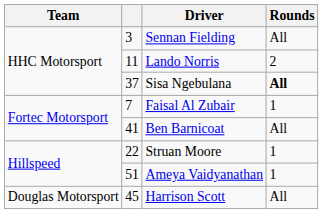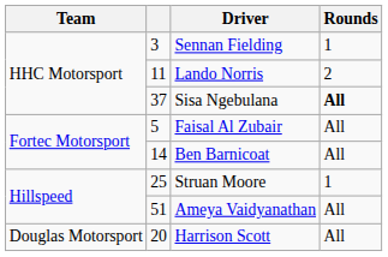 <table class="wikitable" style="font-size: 85%;">
 <tr>
 <th>Team</th>
 <th></th>
 <th>Driver</th>
 <th>Rounds</th>
 </tr>
 <tr>
 <td rowspan=3>HHC Motorsport</td>
 <td>3</td>
 <td> <a href='#'>Sennan Fielding</a></td>
-<td>All</td>
+<td>1</td>
 </tr>
 <tr>
 <td>11</td>
 <td> <a href='#'>Lando Norris</a></td>
 <td>2</td>
 </tr>
 <tr>
 <td>37</td>
 <td> Sisa Ngebulana</td>
 <td><strong>All</strong></td>
 </tr>
 <tr>
 <td rowspan=2><a href='#'>Fortec Motorsport</a></td>
-<td>7</td>
+<td>5</td>
 <td> <a href='#'>Faisal Al Zubair</a></td>
-<td>1</td>
+<td>All</td>
 </tr>
 <tr>
-<td>41</td>
+<td>14</td>
 <td> <a href='#'>Ben Barnicoat</a></td>
 <td>All</td>
 </tr>
 <tr>
 <td rowspan=2><a href='#'>Hillspeed</a></td>
-<td>22</td>
+<td>25</td>
 <td> Struan Moore</td>
 <td>1</td>
 </tr>
 <tr>
 <td>51</td>
 <td> <a href='#'>Ameya Vaidyanathan</a></td>
-<td>1</td>
+<td>All</td>
 </tr>
 <tr>
 <td>Douglas Motorsport</td>
-<td>45</td>
+<td>20</td>
 <td> <a href='#'>Harrison Scott</a></td>
 <td>All</td>
 </tr>
 </table>
